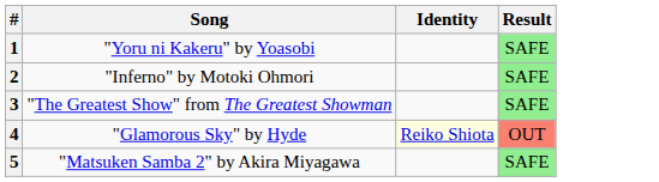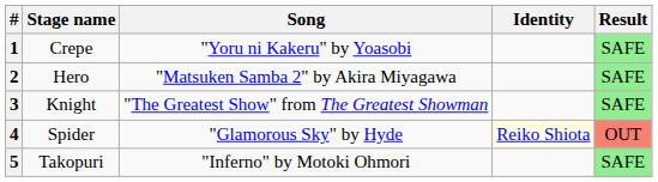 <table class="wikitable plainrowheaders" style="text-align: center;">
 <tr>
 <th>#</th>
+<th>Stage name</th>
 <th>Song</th>
 <th>Identity</th>
 <th>Result</th>
 </tr>
 <tr>
 <th>1</th>
+<td>Crepe</td>
 <td>"<a href='#'>Yoru ni Kakeru</a>" by <a href='#'>Yoasobi</a></td>
 <td></td>
 <td bgcolor="lightgreen">SAFE</td>
 </tr>
 <tr>
 <th>2</th>
-<td>"Inferno" by Motoki Ohmori</td>
+<td>Hero</td>
+<td>"<a href='#'>Matsuken Samba 2</a>" by Akira Miyagawa</td>
 <td></td>
 <td bgcolor="lightgreen">SAFE</td>
 </tr>
 <tr>
 <th>3</th>
+<td>Knight</td>
 <td>"<a href='#'>The Greatest Show</a>" from <em><a href='#'>The Greatest Showman</a></em></td>
 <td></td>
 <td bgcolor="lightgreen">SAFE</td>
 </tr>
 <tr>
 <th>4</th>
+<td>Spider</td>
 <td>"<a href='#'>Glamorous Sky</a>" by <a href='#'>Hyde</a></td>
 <td style="background: lightyellow;"><a href='#'>Reiko Shiota</a></td>
 <td bgcolor="salmon">OUT</td>
 </tr>
 <tr>
 <th>5</th>
-<td>"<a href='#'>Matsuken Samba 2</a>" by Akira Miyagawa</td>
+<td>Takopuri</td>
+<td>"Inferno" by Motoki Ohmori</td>
 <td></td>
 <td bgcolor="lightgreen">SAFE</td>
 </tr>
 </table>
